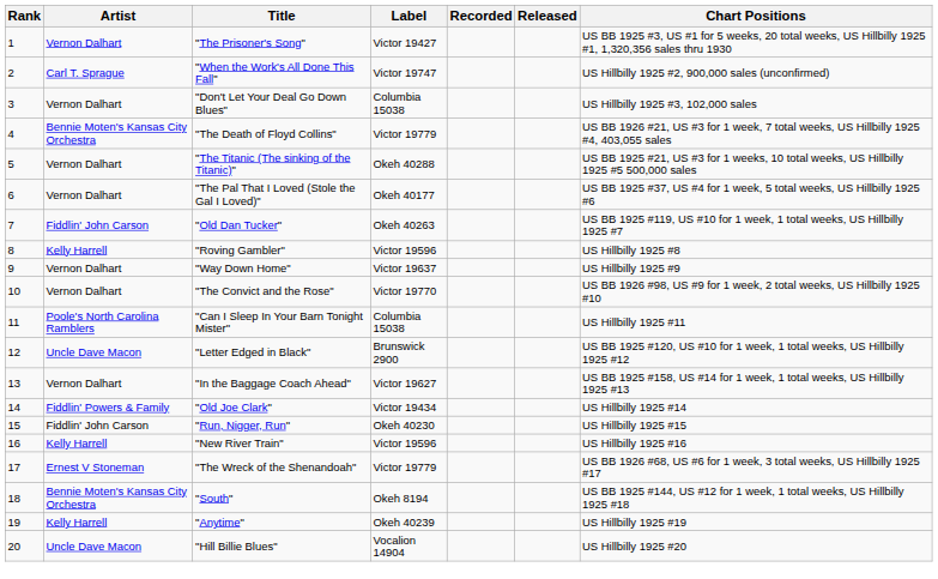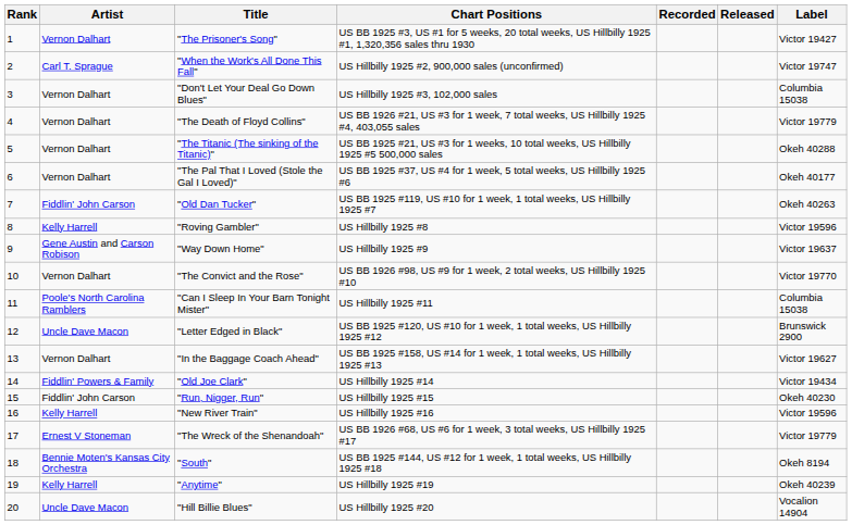 <table class="wikitable" style="font-size:95%;">
 <tr>
 <th><big>Rank</big></th>
 <th><big>Artist</big></th>
 <th><big>Title</big></th>
-<th><big>Label</big></th>
+<th><big>Chart Positions</big></th>
 <th><big>Recorded</big></th>
 <th><big>Released</big></th>
-<th><big>Chart Positions</big></th>
+<th><big>Label</big></th>
 </tr>
 <tr>
 <td>1</td>
 <td><a href='#'>Vernon Dalhart</a></td>
 <td>"<a href='#'>The Prisoner's Song</a>"</td>
-<td>Victor 19427</td>
+<td>US BB 1925 #3, US #1 for 5 weeks, 20 total weeks, US Hillbilly 1925 #1, 1,320,356 sales thru 1930</td>
 <td></td>
 <td></td>
-<td>US BB 1925 #3, US #1 for 5 weeks, 20 total weeks, US Hillbilly 1925 #1, 1,320,356 sales thru 1930</td>
+<td>Victor 19427</td>
 </tr>
 <tr>
 <td>2</td>
 <td><a href='#'>Carl T. Sprague</a></td>
 <td>"<a href='#'>When the Work's All Done This Fall</a>"</td>
-<td>Victor 19747</td>
+<td>US Hillbilly 1925 #2, 900,000 sales (unconfirmed)</td>
 <td></td>
 <td></td>
-<td>US Hillbilly 1925 #2, 900,000 sales (unconfirmed)</td>
+<td>Victor 19747</td>
 </tr>
 <tr>
 <td>3</td>
 <td>Vernon Dalhart</td>
 <td>"Don't Let Your Deal Go Down Blues"</td>
-<td>Columbia 15038</td>
+<td>US Hillbilly 1925 #3, 102,000 sales</td>
 <td></td>
 <td></td>
-<td>US Hillbilly 1925 #3, 102,000 sales</td>
+<td>Columbia 15038</td>
 </tr>
 <tr>
 <td>4</td>
-<td><a href='#'>Bennie Moten's Kansas City Orchestra</a></td>
+<td>Vernon Dalhart</td>
 <td>"The Death of Floyd Collins"</td>
-<td>Victor 19779</td>
+<td>US BB 1926 #21, US #3 for 1 week, 7 total weeks, US Hillbilly 1925 #4, 403,055 sales</td>
 <td></td>
 <td></td>
-<td>US BB 1926 #21, US #3 for 1 week, 7 total weeks, US Hillbilly 1925 #4, 403,055 sales</td>
+<td>Victor 19779</td>
 </tr>
 <tr>
 <td>5</td>
 <td>Vernon Dalhart</td>
 <td>"<a href='#'>The Titanic (The sinking of the Titanic)</a>"</td>
-<td>Okeh 40288</td>
+<td>US BB 1925 #21, US #3 for 1 weeks, 10 total weeks, US Hillbilly 1925 #5 500,000 sales</td>
 <td></td>
 <td></td>
-<td>US BB 1925 #21, US #3 for 1 weeks, 10 total weeks, US Hillbilly 1925 #5 500,000 sales</td>
+<td>Okeh 40288</td>
 </tr>
 <tr>
 <td>6</td>
 <td>Vernon Dalhart</td>
 <td>"The Pal That I Loved (Stole the Gal I Loved)"</td>
-<td>Okeh 40177</td>
+<td>US BB 1925 #37, US #4 for 1 week, 5 total weeks, US Hillbilly 1925 #6</td>
 <td></td>
 <td></td>
-<td>US BB 1925 #37, US #4 for 1 week, 5 total weeks, US Hillbilly 1925 #6</td>
+<td>Okeh 40177</td>
 </tr>
 <tr>
 <td>7</td>
 <td><a href='#'>Fiddlin' John Carson</a></td>
 <td>"<a href='#'>Old Dan Tucker</a>"</td>
-<td>Okeh 40263</td>
+<td>US BB 1925 #119, US #10 for 1 week, 1 total weeks, US Hillbilly 1925 #7</td>
 <td></td>
 <td></td>
-<td>US BB 1925 #119, US #10 for 1 week, 1 total weeks, US Hillbilly 1925 #7</td>
+<td>Okeh 40263</td>
 </tr>
 <tr>
 <td>8</td>
 <td><a href='#'>Kelly Harrell</a></td>
 <td>"Roving Gambler"</td>
-<td>Victor 19596</td>
+<td>US Hillbilly 1925 #8</td>
 <td></td>
 <td></td>
-<td>US Hillbilly 1925 #8</td>
+<td>Victor 19596</td>
 </tr>
 <tr>
 <td>9</td>
-<td>Vernon Dalhart</td>
+<td><a href='#'>Gene Austin</a> and <a href='#'>Carson Robison</a></td>
 <td>"Way Down Home"</td>
-<td>Victor 19637</td>
+<td>US Hillbilly 1925 #9</td>
 <td></td>
 <td></td>
-<td>US Hillbilly 1925 #9</td>
+<td>Victor 19637</td>
 </tr>
 <tr>
 <td>10</td>
 <td>Vernon Dalhart</td>
 <td>"The Convict and the Rose"</td>
-<td>Victor 19770</td>
+<td>US BB 1926 #98, US #9 for 1 week, 2 total weeks, US Hillbilly 1925 #10</td>
 <td></td>
 <td></td>
-<td>US BB 1926 #98, US #9 for 1 week, 2 total weeks, US Hillbilly 1925 #10</td>
+<td>Victor 19770</td>
 </tr>
 <tr>
 <td>11</td>
 <td><a href='#'>Poole's North Carolina Ramblers</a></td>
 <td>"Can I Sleep In Your Barn Tonight Mister"</td>
-<td>Columbia 15038</td>
+<td>US Hillbilly 1925 #11</td>
 <td></td>
 <td></td>
-<td>US Hillbilly 1925 #11</td>
+<td>Columbia 15038</td>
 </tr>
 <tr>
 <td>12</td>
 <td><a href='#'>Uncle Dave Macon</a></td>
 <td>"Letter Edged in Black"</td>
-<td>Brunswick 2900</td>
+<td>US BB 1925 #120, US #10 for 1 week, 1 total weeks, US Hillbilly 1925 #12</td>
 <td></td>
 <td></td>
-<td>US BB 1925 #120, US #10 for 1 week, 1 total weeks, US Hillbilly 1925 #12</td>
+<td>Brunswick 2900</td>
 </tr>
 <tr>
 <td>13</td>
 <td>Vernon Dalhart</td>
 <td>"In the Baggage Coach Ahead"</td>
-<td>Victor 19627</td>
+<td>US BB 1925 #158, US #14 for 1 week, 1 total weeks, US Hillbilly 1925 #13</td>
 <td></td>
 <td></td>
-<td>US BB 1925 #158, US #14 for 1 week, 1 total weeks, US Hillbilly 1925 #13</td>
+<td>Victor 19627</td>
 </tr>
 <tr>
 <td>14</td>
 <td><a href='#'>Fiddlin' Powers & Family</a></td>
 <td>"<a href='#'>Old Joe Clark</a>"</td>
-<td>Victor 19434</td>
+<td>US Hillbilly 1925 #14</td>
 <td></td>
 <td></td>
-<td>US Hillbilly 1925 #14</td>
+<td>Victor 19434</td>
 </tr>
 <tr>
 <td>15</td>
 <td>Fiddlin' John Carson</td>
 <td>"<a href='#'>Run, Nigger, Run</a>"</td>
-<td>Okeh 40230</td>
+<td>US Hillbilly 1925 #15</td>
 <td></td>
 <td></td>
-<td>US Hillbilly 1925 #15</td>
+<td>Okeh 40230</td>
 </tr>
 <tr>
 <td>16</td>
 <td><a href='#'>Kelly Harrell</a></td>
 <td>"New River Train"</td>
-<td>Victor 19596</td>
+<td>US Hillbilly 1925 #16</td>
 <td></td>
 <td></td>
-<td>US Hillbilly 1925 #16</td>
+<td>Victor 19596</td>
 </tr>
 <tr>
 <td>17</td>
 <td><a href='#'>Ernest V Stoneman</a></td>
 <td>"The Wreck of the Shenandoah"</td>
-<td>Victor 19779</td>
+<td>US BB 1926 #68, US #6 for 1 week, 3 total weeks, US Hillbilly 1925 #17</td>
 <td></td>
 <td></td>
-<td>US BB 1926 #68, US #6 for 1 week, 3 total weeks, US Hillbilly 1925 #17</td>
+<td>Victor 19779</td>
 </tr>
 <tr>
 <td>18</td>
 <td><a href='#'>Bennie Moten's Kansas City Orchestra</a></td>
 <td>"<a href='#'>South</a>"</td>
-<td>Okeh 8194</td>
+<td>US BB 1925 #144, US #12 for 1 week, 1 total weeks, US Hillbilly 1925 #18</td>
 <td></td>
 <td></td>
-<td>US BB 1925 #144, US #12 for 1 week, 1 total weeks, US Hillbilly 1925 #18</td>
+<td>Okeh 8194</td>
 </tr>
 <tr>
 <td>19</td>
 <td><a href='#'>Kelly Harrell</a></td>
 <td>"<a href='#'>Anytime</a>"</td>
-<td>Okeh 40239</td>
+<td>US Hillbilly 1925 #19</td>
 <td></td>
 <td></td>
-<td>US Hillbilly 1925 #19</td>
+<td>Okeh 40239</td>
 </tr>
 <tr>
 <td>20</td>
 <td><a href='#'>Uncle Dave Macon</a></td>
 <td>"Hill Billie Blues"</td>
-<td>Vocalion 14904</td>
+<td>US Hillbilly 1925 #20</td>
 <td></td>
 <td></td>
-<td>US Hillbilly 1925 #20</td>
+<td>Vocalion 14904</td>
 </tr>
 </table>
